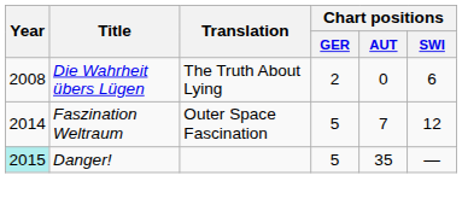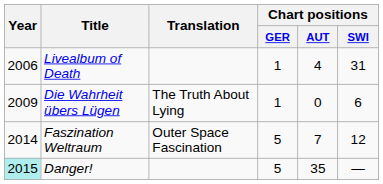 <table class="wikitable">
 <tr>
 <th width="10" rowspan="2">Year</th>
 <th width="120" rowspan="2">Title</th>
 <th width="120" rowspan="2">Translation</th>
 <th colspan="3">Chart positions</th>
 </tr>
 <tr bgcolor="#efefef">
 <th align="center" width="40"><small><a href='#'>GER</a></small></th>
 <th align="center" width="40"><small><a href='#'>AUT</a><br></small></th>
 <th align="center" width="40"><small><a href='#'>SWI</a><br></small></th>
 </tr>
 <tr>
-<td>2008</td>
+<td>2006</td>
+<td><em><a href='#'>Livealbum of Death</a></em></td>
+<td></td>
+<td align="center">1</td>
+<td align="center">4</td>
+<td align="center">31</td>
+</tr>
+<tr>
+<td>2009</td>
 <td><em><a href='#'>Die Wahrheit übers Lügen</a></em></td>
 <td>The Truth About Lying</td>
-<td align="center">2</td>
+<td align="center">1</td>
 <td align="center">0</td>
 <td align="center">6</td>
 </tr>
 <tr>
 <td>2014</td>
 <td><em>Faszination Weltraum</em></td>
 <td>Outer Space Fascination</td>
 <td align="center">5</td>
 <td align="center">7</td>
 <td align="center">12</td>
 </tr>
 <tr>
 <td style="background: paleturquoise;">2015</td>
 <td><em>Danger!</em></td>
 <td></td>
 <td align="center">5</td>
 <td align="center">35</td>
 <td align="center">—</td>
 </tr>
 </table>
